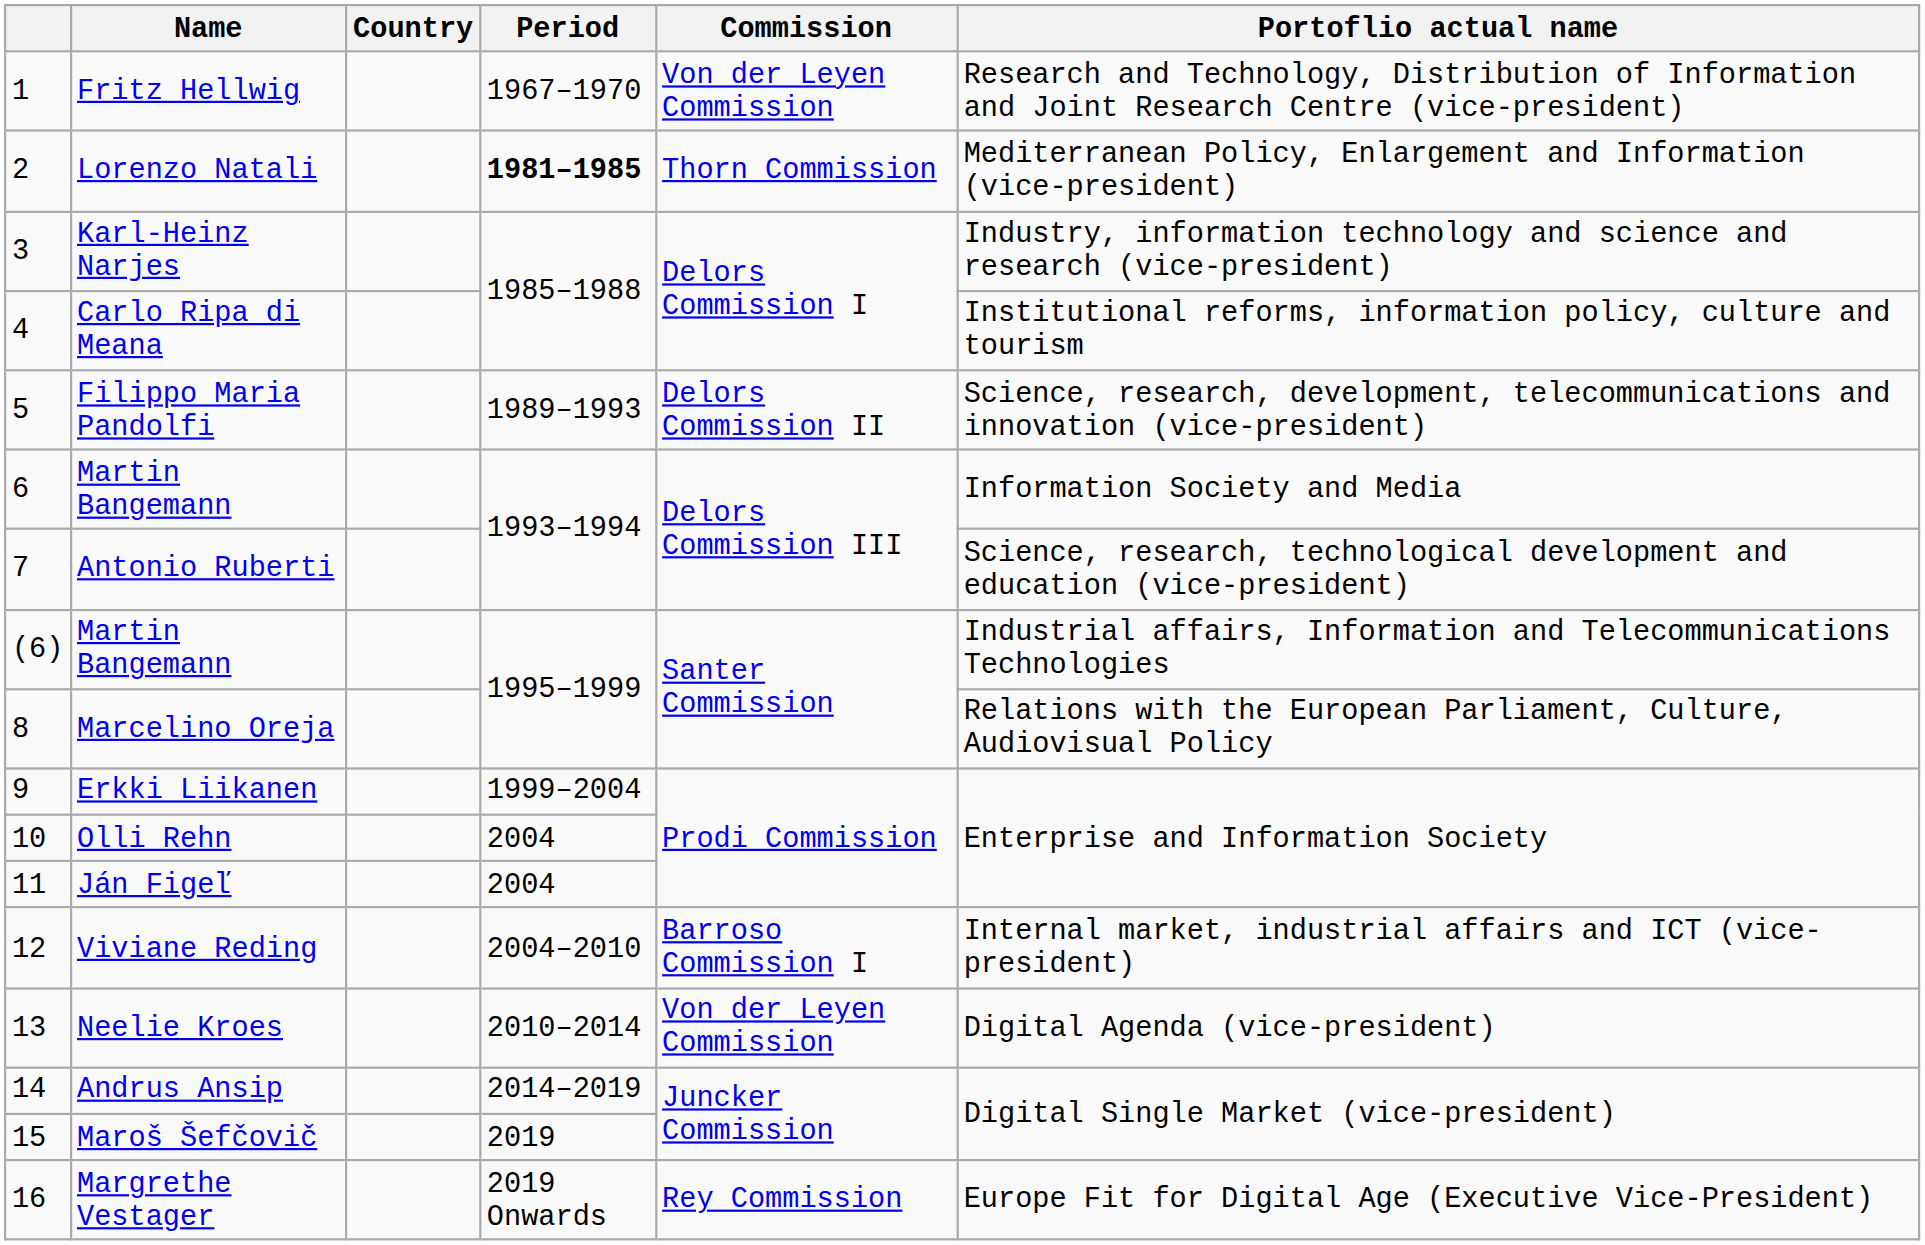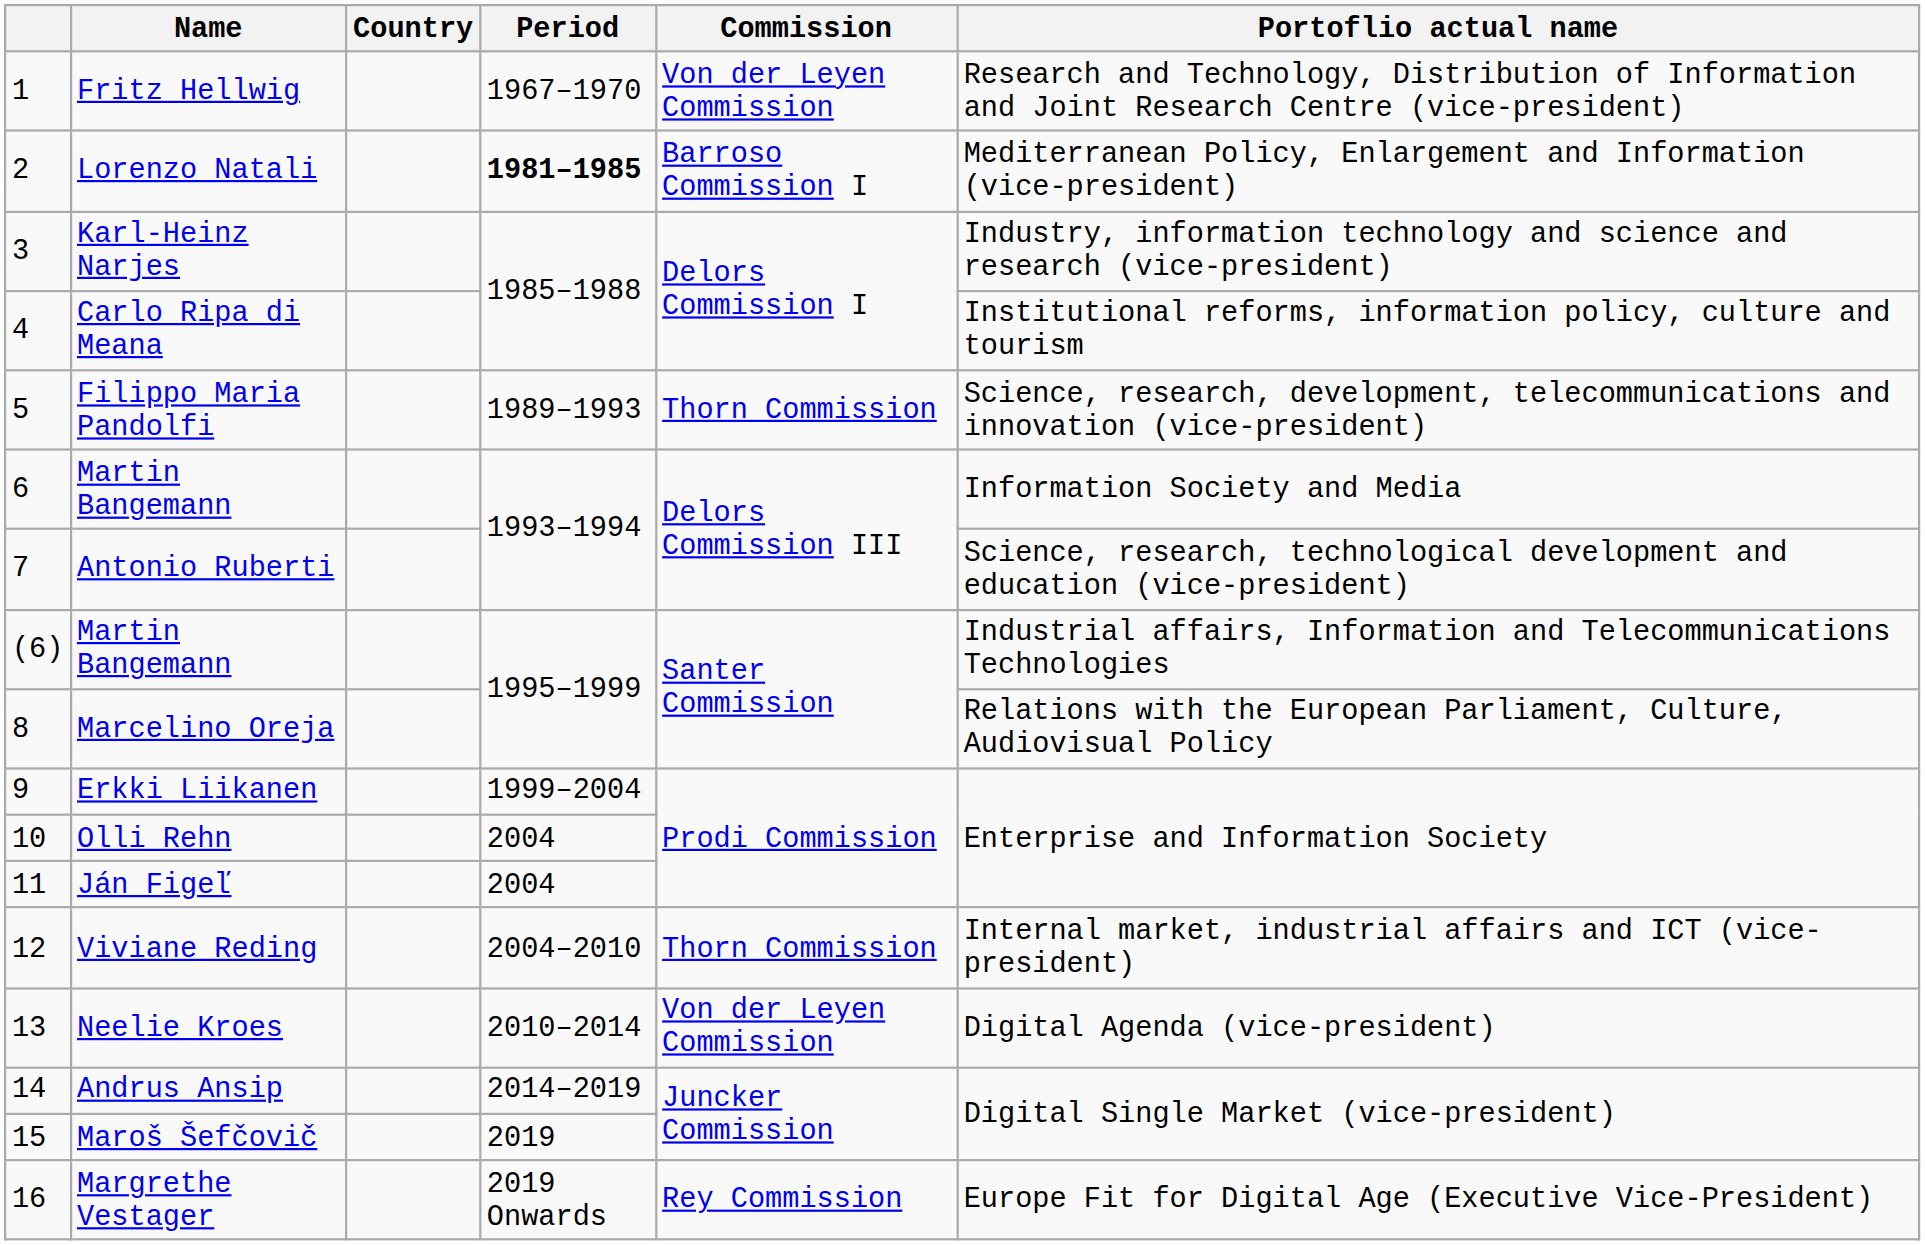 <table class="wikitable">
 <tr>
 <th></th>
 <th>Name</th>
 <th>Country</th>
 <th>Period</th>
 <th>Commission</th>
 <th>Portoflio actual name</th>
 </tr>
 <tr>
 <td>1</td>
 <td><a href='#'>Fritz Hellwig</a></td>
 <td></td>
 <td>1967–1970</td>
 <td><a href='#'>Von der Leyen Commission</a></td>
 <td>Research and Technology, Distribution of Information and Joint Research Centre (vice-president)</td>
 </tr>
 <tr>
 <td>2</td>
 <td><a href='#'>Lorenzo Natali</a></td>
 <td></td>
 <td><strong>1981–1985</strong></td>
-<td><a href='#'>Thorn Commission</a></td>
+<td><a href='#'>Barroso Commission</a> I</td>
 <td>Mediterranean Policy, Enlargement and Information (vice-president)</td>
 </tr>
 <tr>
 <td>3</td>
 <td><a href='#'>Karl-Heinz Narjes</a></td>
 <td></td>
 <td rowspan="2">1985–1988</td>
 <td rowspan="2"><a href='#'>Delors Commission</a> I</td>
 <td>Industry, information technology and science and research (vice-president)</td>
 </tr>
 <tr>
 <td>4</td>
 <td><a href='#'>Carlo Ripa di Meana</a></td>
 <td></td>
 <td>Institutional reforms, information policy, culture and tourism</td>
 </tr>
 <tr>
 <td>5</td>
 <td><a href='#'>Filippo Maria Pandolfi</a></td>
 <td></td>
 <td>1989–1993</td>
-<td><a href='#'>Delors Commission</a> II</td>
+<td><a href='#'>Thorn Commission</a></td>
 <td>Science, research, development, telecommunications and innovation (vice-president)</td>
 </tr>
 <tr>
 <td>6</td>
 <td><a href='#'>Martin Bangemann</a></td>
 <td></td>
 <td rowspan="2">1993–1994</td>
 <td rowspan="2"><a href='#'>Delors Commission</a> III</td>
 <td>Information Society and Media</td>
 </tr>
 <tr>
 <td>7</td>
 <td><a href='#'>Antonio Ruberti</a></td>
 <td></td>
 <td>Science, research, technological development and education (vice-president)</td>
 </tr>
 <tr>
 <td>(6)</td>
 <td><a href='#'>Martin Bangemann</a></td>
 <td></td>
 <td rowspan="2">1995–1999</td>
 <td rowspan="2"><a href='#'>Santer Commission</a></td>
 <td>Industrial affairs, Information and Telecommunications Technologies</td>
 </tr>
 <tr>
 <td>8</td>
 <td><a href='#'>Marcelino Oreja</a></td>
 <td></td>
 <td>Relations with the European Parliament, Culture, Audiovisual Policy</td>
 </tr>
 <tr>
 <td>9</td>
 <td><a href='#'>Erkki Liikanen</a></td>
 <td></td>
 <td>1999–2004</td>
 <td rowspan="3"><a href='#'>Prodi Commission</a></td>
 <td rowspan="3">Enterprise and Information Society</td>
 </tr>
 <tr>
 <td>10</td>
 <td><a href='#'>Olli Rehn</a></td>
 <td></td>
 <td>2004</td>
 </tr>
 <tr>
 <td>11</td>
 <td><a href='#'>Ján Figeľ</a></td>
 <td></td>
 <td>2004</td>
 </tr>
 <tr>
 <td>12</td>
 <td><a href='#'>Viviane Reding</a></td>
 <td></td>
 <td>2004–2010</td>
-<td><a href='#'>Barroso Commission</a> I</td>
+<td><a href='#'>Thorn Commission</a></td>
 <td>Internal market, industrial affairs and ICT (vice-president)</td>
 </tr>
 <tr>
 <td>13</td>
 <td><a href='#'>Neelie Kroes</a></td>
 <td></td>
 <td>2010–2014</td>
 <td><a href='#'>Von der Leyen Commission</a></td>
 <td>Digital Agenda (vice-president)</td>
 </tr>
 <tr>
 <td>14</td>
 <td><a href='#'>Andrus Ansip</a></td>
 <td></td>
 <td>2014–2019</td>
 <td rowspan="2"><a href='#'>Juncker Commission</a></td>
 <td rowspan="2">Digital Single Market (vice-president)</td>
 </tr>
 <tr>
 <td>15</td>
 <td><a href='#'>Maroš Šefčovič</a></td>
 <td></td>
 <td>2019</td>
 </tr>
 <tr>
 <td>16</td>
 <td><a href='#'>Margrethe Vestager</a></td>
 <td></td>
 <td>2019 Onwards</td>
 <td><a href='#'>Rey Commission</a></td>
 <td>Europe Fit for Digital Age (Executive Vice-President)</td>
 </tr>
 </table>
